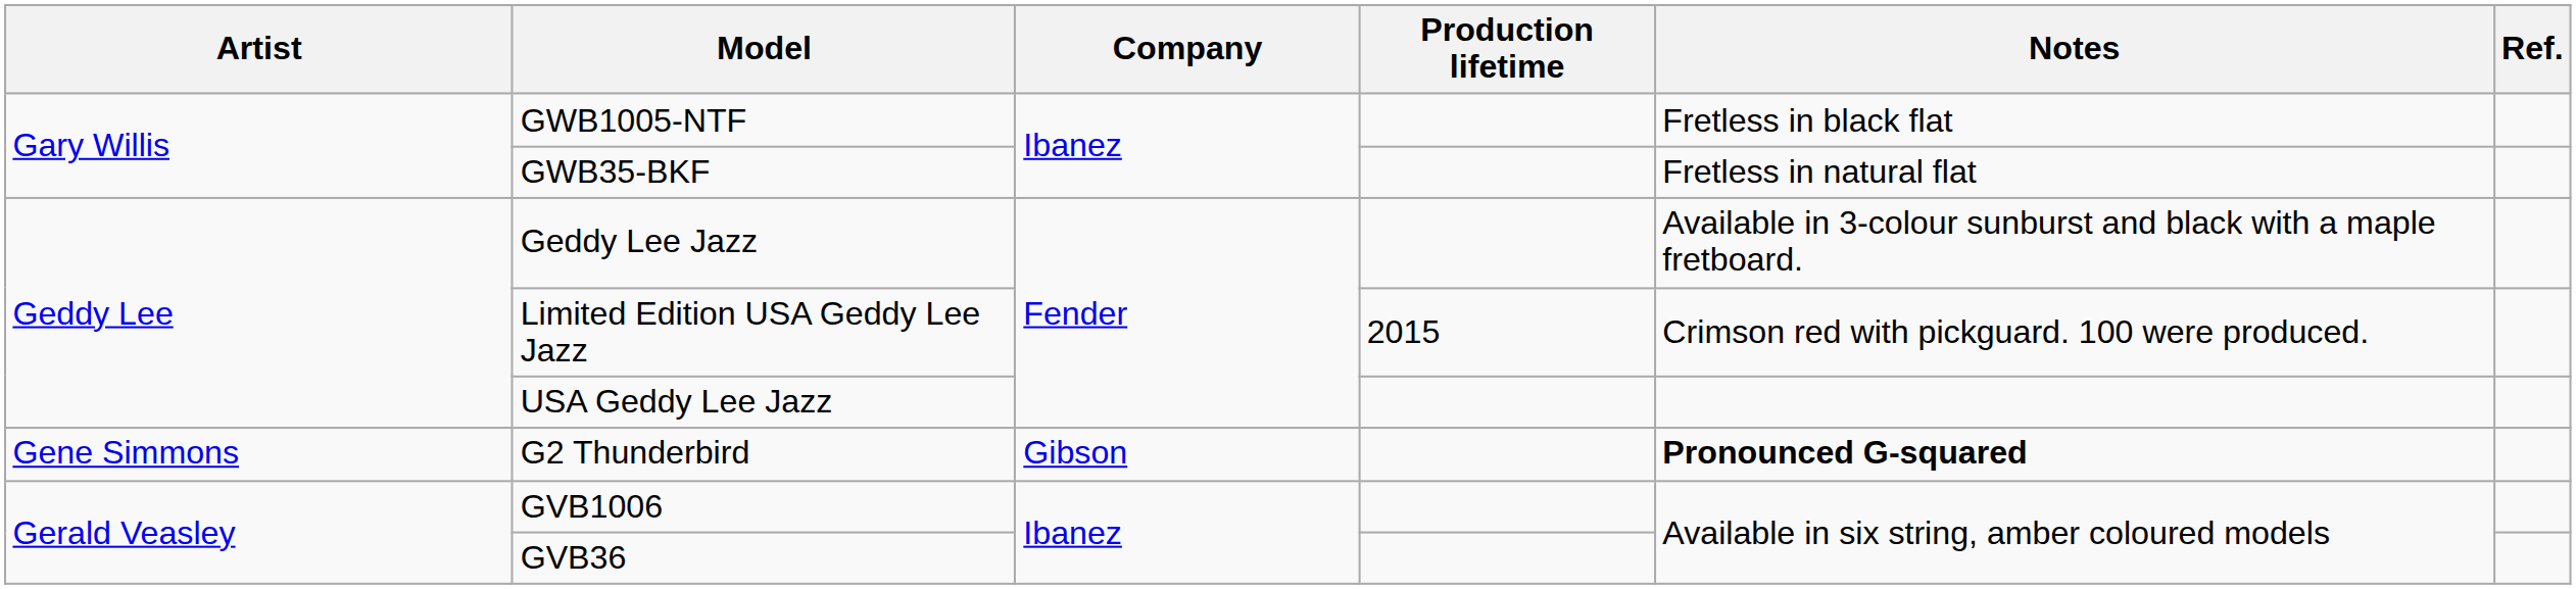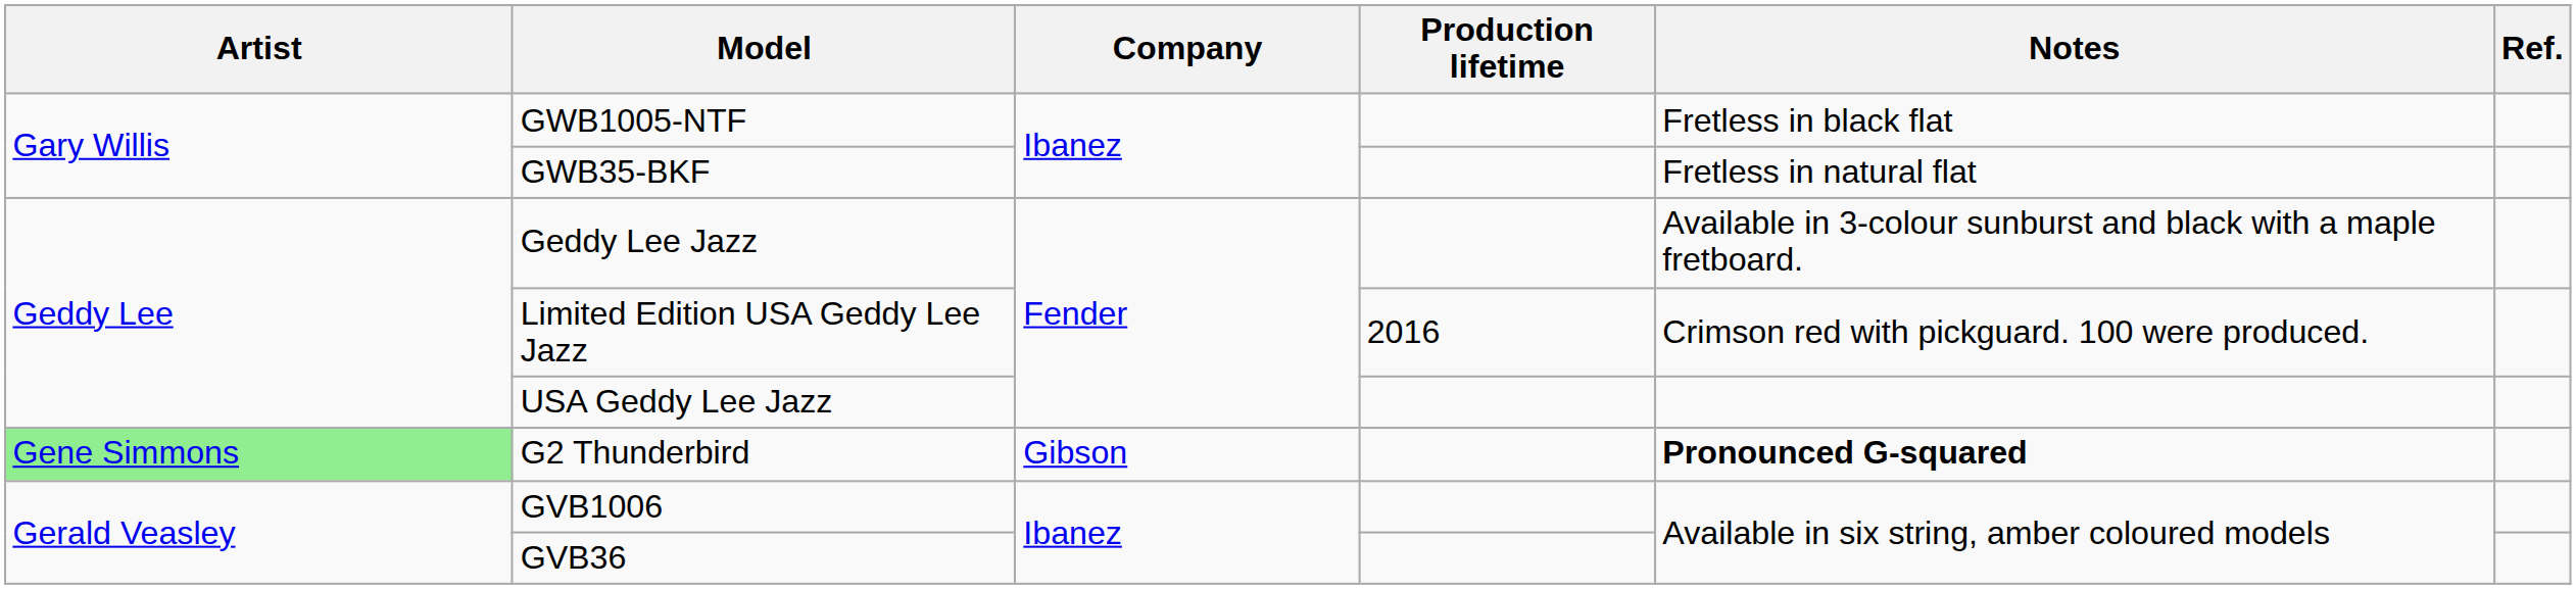 <table class="wikitable sortable plainrowheaders" style="width:99%;">
 <tr>
 <th scope="col" style="width:15em;">Artist</th>
 <th scope="col">Model</th>
 <th scope="col" style="width:10em;">Company</th>
 <th scope="col">Production lifetime</th>
 <th scope="col" class="unsortable">Notes</th>
 <th scope="col">Ref.</th>
 </tr>
 <tr>
 <td rowspan=2><a href='#'>Gary Willis</a></td>
 <td>GWB1005-NTF</td>
 <td rowspan=2><a href='#'>Ibanez</a></td>
 <td></td>
 <td>Fretless in black flat</td>
 <td></td>
 </tr>
 <tr>
 <td>GWB35-BKF</td>
 <td></td>
 <td>Fretless in natural flat</td>
 <td></td>
 </tr>
 <tr>
 <td rowspan=3><a href='#'>Geddy Lee</a></td>
 <td>Geddy Lee Jazz</td>
 <td rowspan=3><a href='#'>Fender</a></td>
 <td></td>
 <td>Available in 3-colour sunburst and black with a maple fretboard.</td>
 <td></td>
 </tr>
 <tr>
 <td>Limited Edition USA Geddy Lee Jazz</td>
-<td>2015</td>
+<td>2016</td>
 <td>Crimson red with pickguard.  100 were produced.</td>
 <td></td>
 </tr>
 <tr>
 <td>USA Geddy Lee Jazz</td>
 <td></td>
 <td></td>
 <td></td>
 </tr>
 <tr>
-<td><a href='#'>Gene Simmons</a></td>
+<td style="background: lightgreen;"><a href='#'>Gene Simmons</a></td>
 <td>G2 Thunderbird</td>
 <td><a href='#'>Gibson</a></td>
 <td></td>
 <td><strong>Pronounced G-squared</strong></td>
 <td></td>
 </tr>
 <tr>
 <td rowspan=2><a href='#'>Gerald Veasley</a></td>
 <td>GVB1006</td>
 <td rowspan=2><a href='#'>Ibanez</a></td>
 <td></td>
 <td rowspan=2>Available in six string, amber coloured models</td>
 <td></td>
 </tr>
 <tr>
 <td>GVB36</td>
 <td></td>
 <td></td>
 </tr>
 </table>
